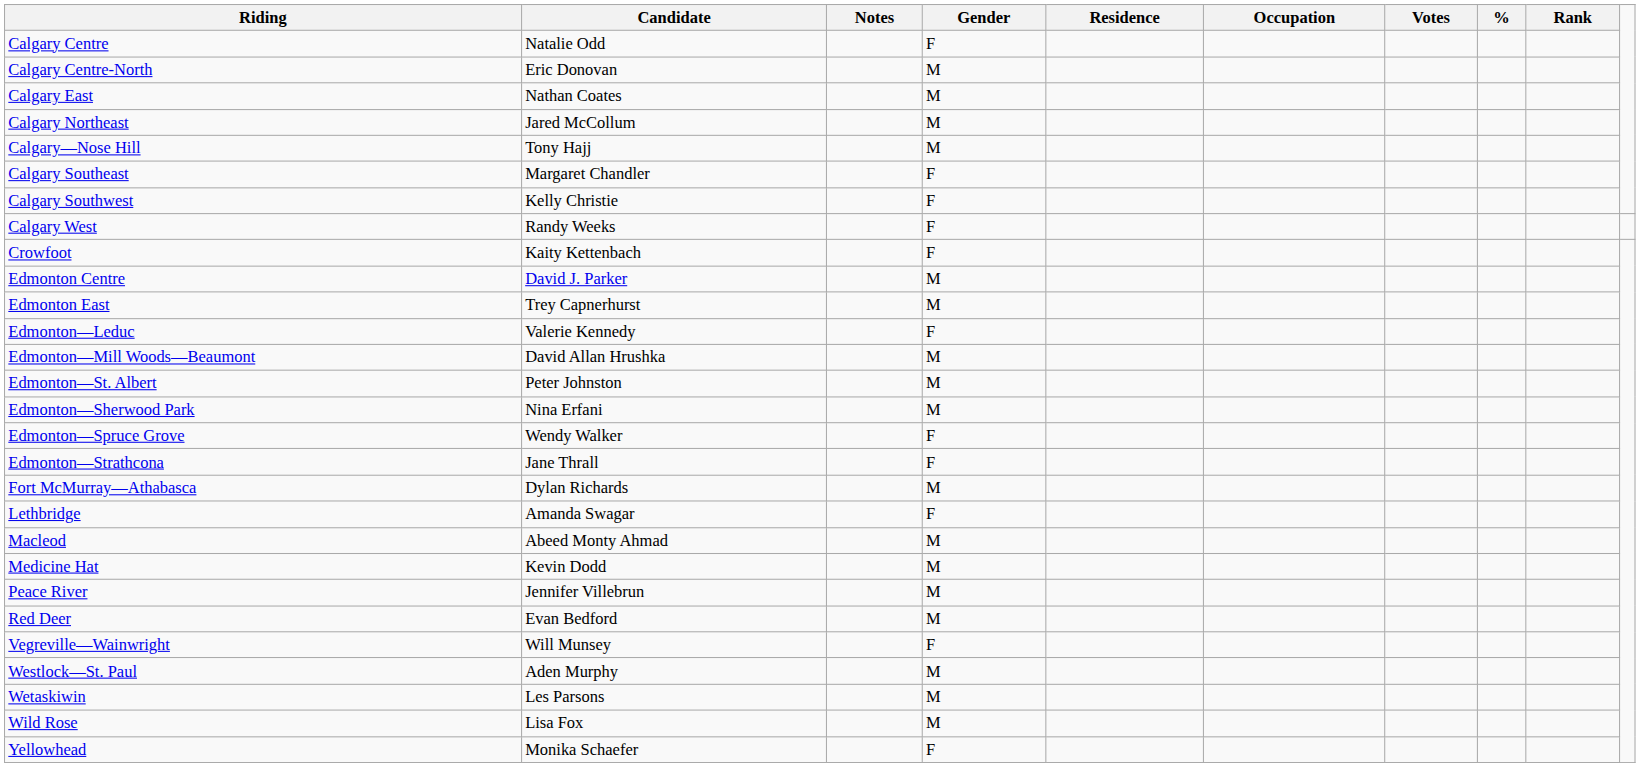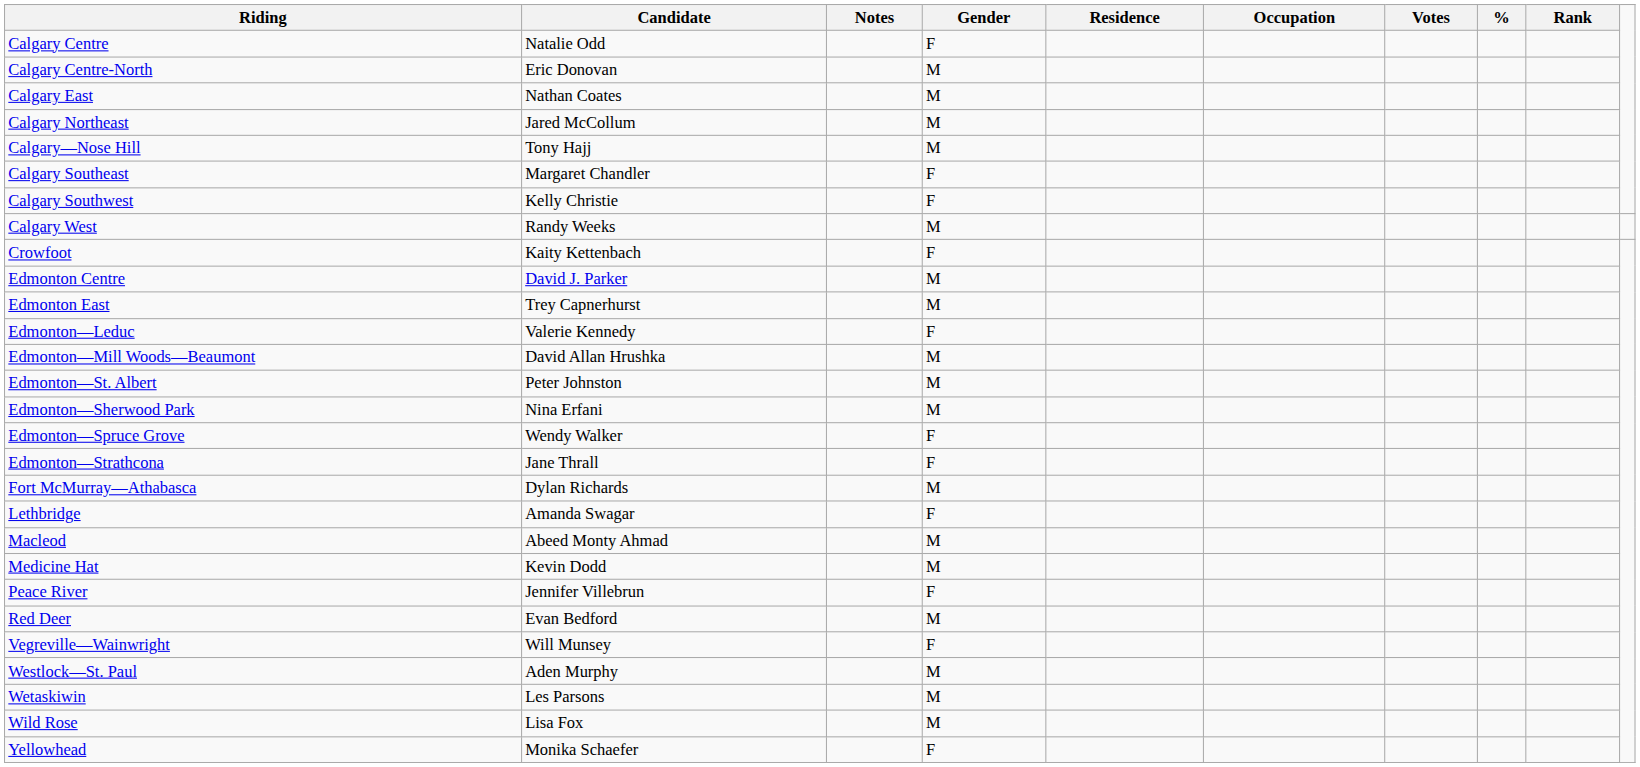 <table class="wikitable sortable" width="100%">
 <tr>
 <th>Riding</th>
 <th>Candidate</th>
 <th>Notes</th>
 <th>Gender</th>
 <th>Residence</th>
 <th>Occupation</th>
 <th>Votes</th>
 <th>%</th>
 <th>Rank</th>
 </tr>
 <tr>
 <td><a href='#'>Calgary Centre</a></td>
 <td>Natalie Odd</td>
 <td></td>
 <td>F</td>
 <td></td>
 <td></td>
 <td></td>
 <td></td>
 <td></td>
 </tr>
 <tr>
 <td><a href='#'>Calgary Centre-North</a></td>
 <td>Eric Donovan</td>
 <td></td>
 <td>M</td>
 <td></td>
 <td></td>
 <td></td>
 <td></td>
 <td></td>
 </tr>
 <tr>
 <td><a href='#'>Calgary East</a></td>
 <td>Nathan Coates</td>
 <td></td>
 <td>M</td>
 <td></td>
 <td></td>
 <td></td>
 <td></td>
 <td></td>
 </tr>
 <tr>
 <td><a href='#'>Calgary Northeast</a></td>
 <td>Jared McCollum</td>
 <td></td>
 <td>M</td>
 <td></td>
 <td></td>
 <td></td>
 <td></td>
 <td></td>
 </tr>
 <tr>
 <td><a href='#'>Calgary—Nose Hill</a></td>
 <td>Tony Hajj</td>
 <td></td>
 <td>M</td>
 <td></td>
 <td></td>
 <td></td>
 <td></td>
 <td></td>
 </tr>
 <tr>
 <td><a href='#'>Calgary Southeast</a></td>
 <td>Margaret Chandler</td>
 <td></td>
 <td>F</td>
 <td></td>
 <td></td>
 <td></td>
 <td></td>
 <td></td>
 </tr>
 <tr>
 <td><a href='#'>Calgary Southwest</a></td>
 <td>Kelly Christie</td>
 <td></td>
 <td>F</td>
 <td></td>
 <td></td>
 <td></td>
 <td></td>
 <td></td>
 </tr>
 <tr>
 <td><a href='#'>Calgary West</a></td>
 <td>Randy Weeks</td>
 <td></td>
-<td>F</td>
+<td>M</td>
 <td></td>
 <td></td>
 <td></td>
 <td></td>
 <td></td>
 <td></td>
 </tr>
 <tr>
 <td><a href='#'>Crowfoot</a></td>
 <td>Kaity Kettenbach</td>
 <td></td>
 <td>F</td>
 <td></td>
 <td></td>
 <td></td>
 <td></td>
 <td></td>
 </tr>
 <tr>
 <td><a href='#'>Edmonton Centre</a></td>
 <td><a href='#'>David J. Parker</a></td>
 <td></td>
 <td>M</td>
 <td></td>
 <td></td>
 <td></td>
 <td></td>
 <td></td>
 </tr>
 <tr>
 <td><a href='#'>Edmonton East</a></td>
 <td>Trey Capnerhurst</td>
 <td></td>
 <td>M</td>
 <td></td>
 <td></td>
 <td></td>
 <td></td>
 <td></td>
 </tr>
 <tr>
 <td><a href='#'>Edmonton—Leduc</a></td>
 <td>Valerie Kennedy</td>
 <td></td>
 <td>F</td>
 <td></td>
 <td></td>
 <td></td>
 <td></td>
 <td></td>
 </tr>
 <tr>
 <td><a href='#'>Edmonton—Mill Woods—Beaumont</a></td>
 <td>David Allan Hrushka</td>
 <td></td>
 <td>M</td>
 <td></td>
 <td></td>
 <td></td>
 <td></td>
 <td></td>
 </tr>
 <tr>
 <td><a href='#'>Edmonton—St. Albert</a></td>
 <td>Peter Johnston</td>
 <td></td>
 <td>M</td>
 <td></td>
 <td></td>
 <td></td>
 <td></td>
 <td></td>
 </tr>
 <tr>
 <td><a href='#'>Edmonton—Sherwood Park</a></td>
 <td>Nina Erfani</td>
 <td></td>
 <td>M</td>
 <td></td>
 <td></td>
 <td></td>
 <td></td>
 <td></td>
 </tr>
 <tr>
 <td><a href='#'>Edmonton—Spruce Grove</a></td>
 <td>Wendy Walker</td>
 <td></td>
 <td>F</td>
 <td></td>
 <td></td>
 <td></td>
 <td></td>
 <td></td>
 </tr>
 <tr>
 <td><a href='#'>Edmonton—Strathcona</a></td>
 <td>Jane Thrall</td>
 <td></td>
 <td>F</td>
 <td></td>
 <td></td>
 <td></td>
 <td></td>
 <td></td>
 </tr>
 <tr>
 <td><a href='#'>Fort McMurray—Athabasca</a></td>
 <td>Dylan Richards</td>
 <td></td>
 <td>M</td>
 <td></td>
 <td></td>
 <td></td>
 <td></td>
 <td></td>
 </tr>
 <tr>
 <td><a href='#'>Lethbridge</a></td>
 <td>Amanda Swagar</td>
 <td></td>
 <td>F</td>
 <td></td>
 <td></td>
 <td></td>
 <td></td>
 <td></td>
 </tr>
 <tr>
 <td><a href='#'>Macleod</a></td>
 <td>Abeed Monty Ahmad</td>
 <td></td>
 <td>M</td>
 <td></td>
 <td></td>
 <td></td>
 <td></td>
 <td></td>
 </tr>
 <tr>
 <td><a href='#'>Medicine Hat</a></td>
 <td>Kevin Dodd</td>
 <td></td>
 <td>M</td>
 <td></td>
 <td></td>
 <td></td>
 <td></td>
 <td></td>
 </tr>
 <tr>
 <td><a href='#'>Peace River</a></td>
 <td>Jennifer Villebrun</td>
 <td></td>
-<td>M</td>
+<td>F</td>
 <td></td>
 <td></td>
 <td></td>
 <td></td>
 <td></td>
 </tr>
 <tr>
 <td><a href='#'>Red Deer</a></td>
 <td>Evan Bedford</td>
 <td></td>
 <td>M</td>
 <td></td>
 <td></td>
 <td></td>
 <td></td>
 <td></td>
 </tr>
 <tr>
 <td><a href='#'>Vegreville—Wainwright</a></td>
 <td>Will Munsey</td>
 <td></td>
 <td>F</td>
 <td></td>
 <td></td>
 <td></td>
 <td></td>
 <td></td>
 </tr>
 <tr>
 <td><a href='#'>Westlock—St. Paul</a></td>
 <td>Aden Murphy</td>
 <td></td>
 <td>M</td>
 <td></td>
 <td></td>
 <td></td>
 <td></td>
 <td></td>
 </tr>
 <tr>
 <td><a href='#'>Wetaskiwin</a></td>
 <td>Les Parsons</td>
 <td></td>
 <td>M</td>
 <td></td>
 <td></td>
 <td></td>
 <td></td>
 <td></td>
 </tr>
 <tr>
 <td><a href='#'>Wild Rose</a></td>
 <td>Lisa Fox</td>
 <td></td>
 <td>M</td>
 <td></td>
 <td></td>
 <td></td>
 <td></td>
 <td></td>
 </tr>
 <tr>
 <td><a href='#'>Yellowhead</a></td>
 <td>Monika Schaefer</td>
 <td></td>
 <td>F</td>
 <td></td>
 <td></td>
 <td></td>
 <td></td>
 <td></td>
 </tr>
 <tr>
 </tr>
 </table>
